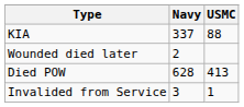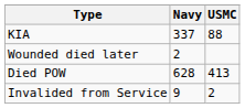 <table class="wikitable">
 <tr>
 </tr>
 <tr>
 <th>Type</th>
 <th>Navy</th>
 <th>USMC</th>
 </tr>
 <tr>
 <td>KIA</td>
 <td>337</td>
 <td>88</td>
 </tr>
 <tr>
 <td>Wounded died later</td>
 <td>2</td>
 <td></td>
 </tr>
 <tr>
 <td>Died POW</td>
 <td>628</td>
 <td>413</td>
 </tr>
 <tr>
 <td>Invalided from Service</td>
-<td>3</td>
-<td>1</td>
+<td>9</td>
+<td>2</td>
 </tr>
 </table>
